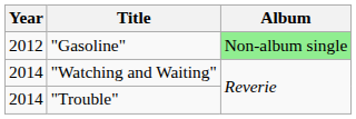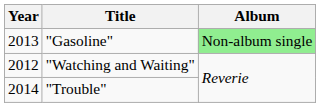 <table class="wikitable">
 <tr>
 <th>Year</th>
 <th>Title</th>
 <th>Album</th>
 </tr>
 <tr>
-<td>2012</td>
+<td>2013</td>
 <td>"Gasoline"</td>
 <td style="background: lightgreen;">Non-album single</td>
 </tr>
 <tr>
-<td>2014</td>
+<td>2012</td>
 <td>"Watching and Waiting"</td>
 <td rowspan="2"><em>Reverie</em></td>
 </tr>
 <tr>
 <td>2014</td>
 <td>"Trouble"</td>
 </tr>
 </table>
